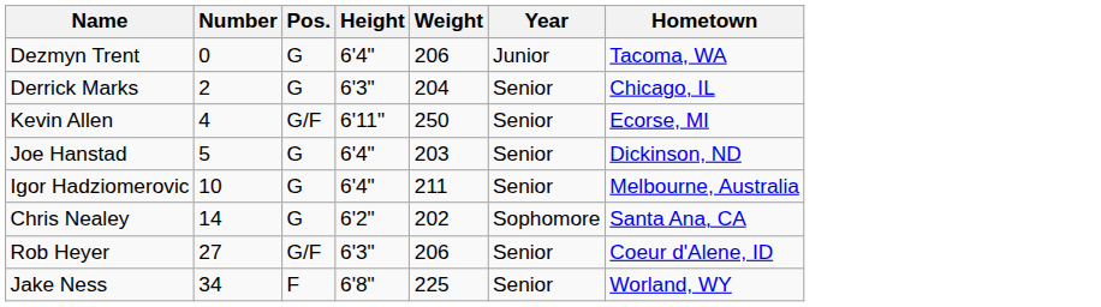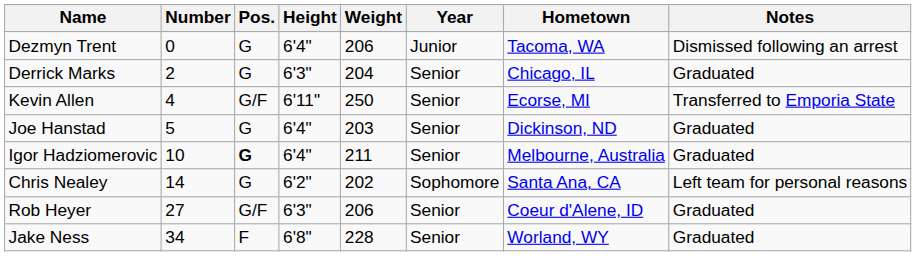 <table class="wikitable sortable" border="1">
 <tr>
 <th>Name</th>
 <th>Number</th>
 <th>Pos.</th>
 <th>Height</th>
 <th>Weight</th>
 <th>Year</th>
 <th>Hometown</th>
+<th class="unsortable">Notes</th>
 </tr>
 <tr>
 <td>Dezmyn Trent</td>
 <td>0</td>
 <td>G</td>
 <td>6'4"</td>
 <td>206</td>
 <td>Junior</td>
 <td><a href='#'>Tacoma, WA</a></td>
+<td>Dismissed following an arrest</td>
 </tr>
 <tr>
 <td>Derrick Marks</td>
 <td>2</td>
 <td>G</td>
 <td>6'3"</td>
 <td>204</td>
 <td>Senior</td>
 <td><a href='#'>Chicago, IL</a></td>
+<td>Graduated</td>
 </tr>
 <tr>
 <td>Kevin Allen</td>
 <td>4</td>
 <td>G/F</td>
 <td>6'11"</td>
 <td>250</td>
 <td>Senior</td>
 <td><a href='#'>Ecorse, MI</a></td>
+<td>Transferred to <a href='#'>Emporia State</a></td>
 </tr>
 <tr>
 <td>Joe Hanstad</td>
 <td>5</td>
 <td>G</td>
 <td>6'4"</td>
 <td>203</td>
 <td>Senior</td>
 <td><a href='#'>Dickinson, ND</a></td>
+<td>Graduated</td>
 </tr>
 <tr>
 <td>Igor Hadziomerovic</td>
 <td>10</td>
-<td>G</td>
+<td><strong>G</strong></td>
 <td>6'4"</td>
 <td>211</td>
 <td>Senior</td>
 <td><a href='#'>Melbourne, Australia</a></td>
+<td>Graduated</td>
 </tr>
 <tr>
 <td>Chris Nealey</td>
 <td>14</td>
 <td>G</td>
 <td>6'2"</td>
 <td>202</td>
 <td>Sophomore</td>
 <td><a href='#'>Santa Ana, CA</a></td>
+<td>Left team for personal reasons</td>
 </tr>
 <tr>
 <td>Rob Heyer</td>
 <td>27</td>
 <td>G/F</td>
 <td>6'3"</td>
 <td>206</td>
 <td>Senior</td>
 <td><a href='#'>Coeur d'Alene, ID</a></td>
+<td>Graduated</td>
 </tr>
 <tr>
 <td>Jake Ness</td>
 <td>34</td>
 <td>F</td>
 <td>6'8"</td>
-<td>225</td>
+<td>228</td>
 <td>Senior</td>
 <td><a href='#'>Worland, WY</a></td>
+<td>Graduated</td>
 </tr>
 </table>
